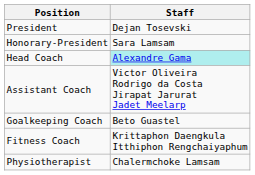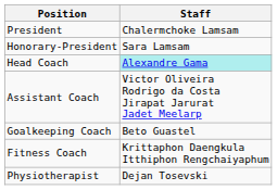 <table class="wikitable">
 <tr>
 <th>Position</th>
 <th>Staff</th>
 </tr>
 <tr>
 <td>President</td>
-<td> Dejan Tosevski</td>
+<td> Chalermchoke Lamsam</td>
 </tr>
 <tr>
 <td>Honorary-President</td>
 <td> Sara Lamsam</td>
 </tr>
 <tr>
 <td>Head Coach</td>
 <td style="background: paleturquoise;"> <a href='#'>Alexandre Gama</a></td>
 </tr>
 <tr>
 <td>Assistant Coach</td>
 <td> Victor Oliveira <br>  Rodrigo da Costa <br>  Jirapat Jarurat <br>  <a href='#'>Jadet Meelarp</a></td>
 </tr>
 <tr>
 <td>Goalkeeping Coach</td>
 <td> Beto Guastel</td>
 </tr>
 <tr>
 <td>Fitness Coach</td>
 <td> Krittaphon Daengkula <br>  Itthiphon Rengchaiyaphum</td>
 </tr>
 <tr>
 <td>Physiotherapist</td>
-<td> Chalermchoke Lamsam</td>
+<td> Dejan Tosevski</td>
 </tr>
 </table>
